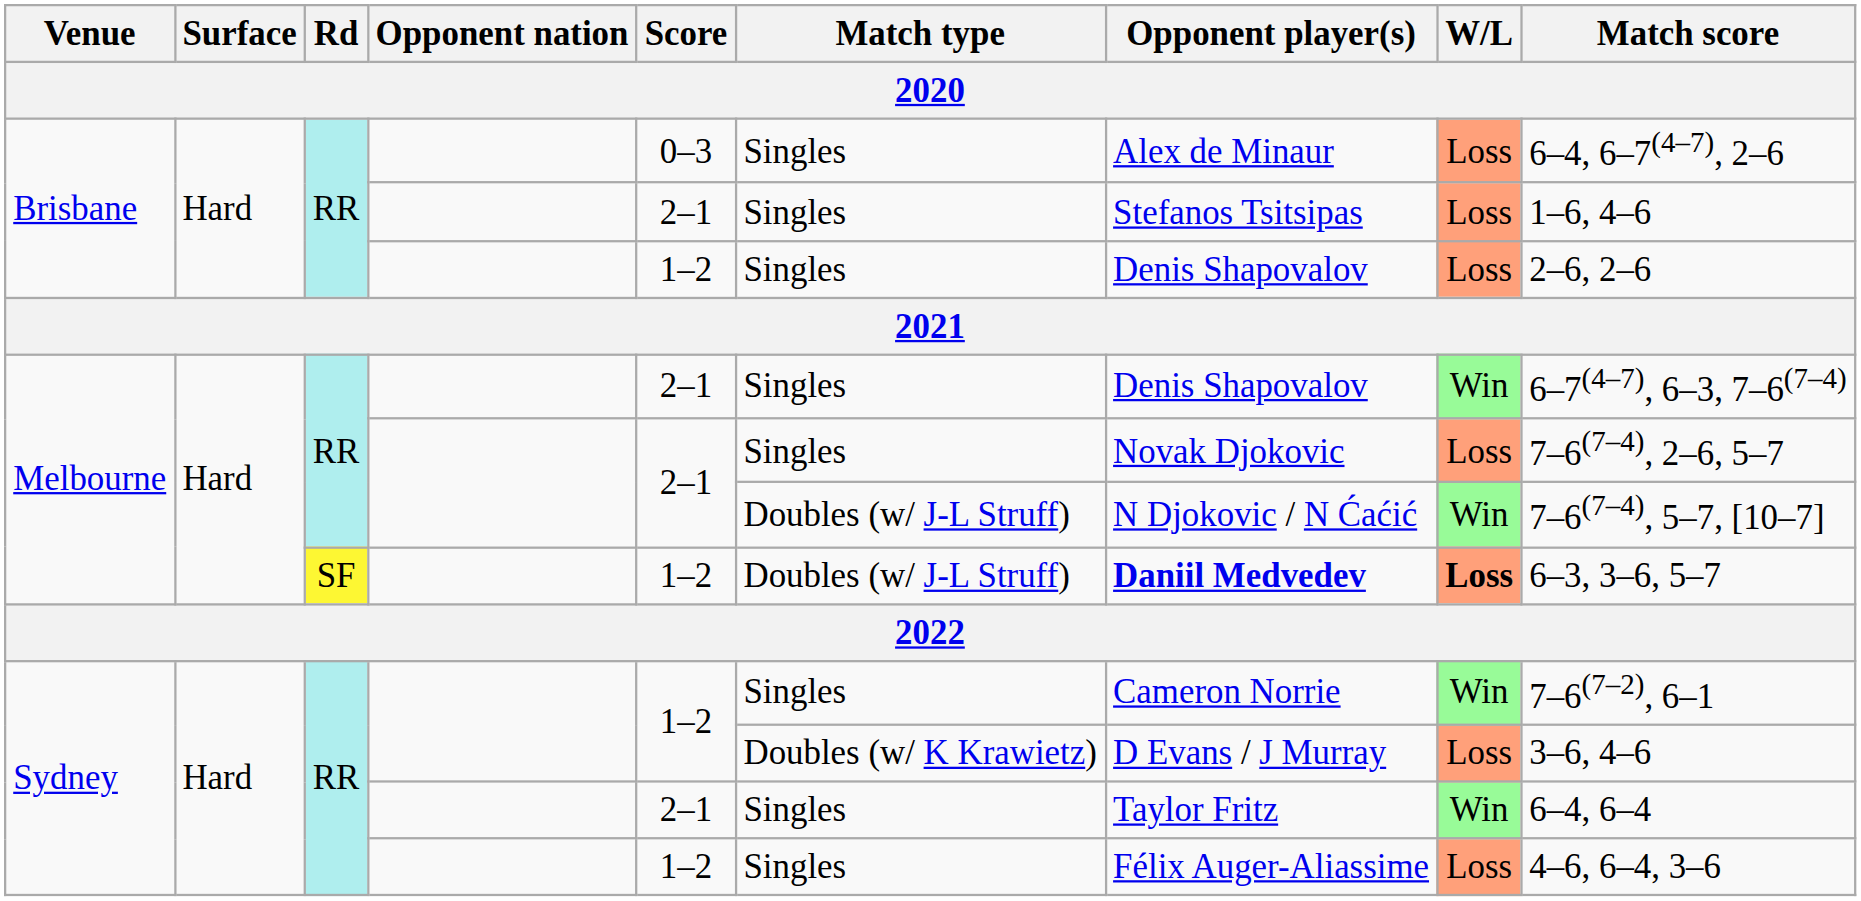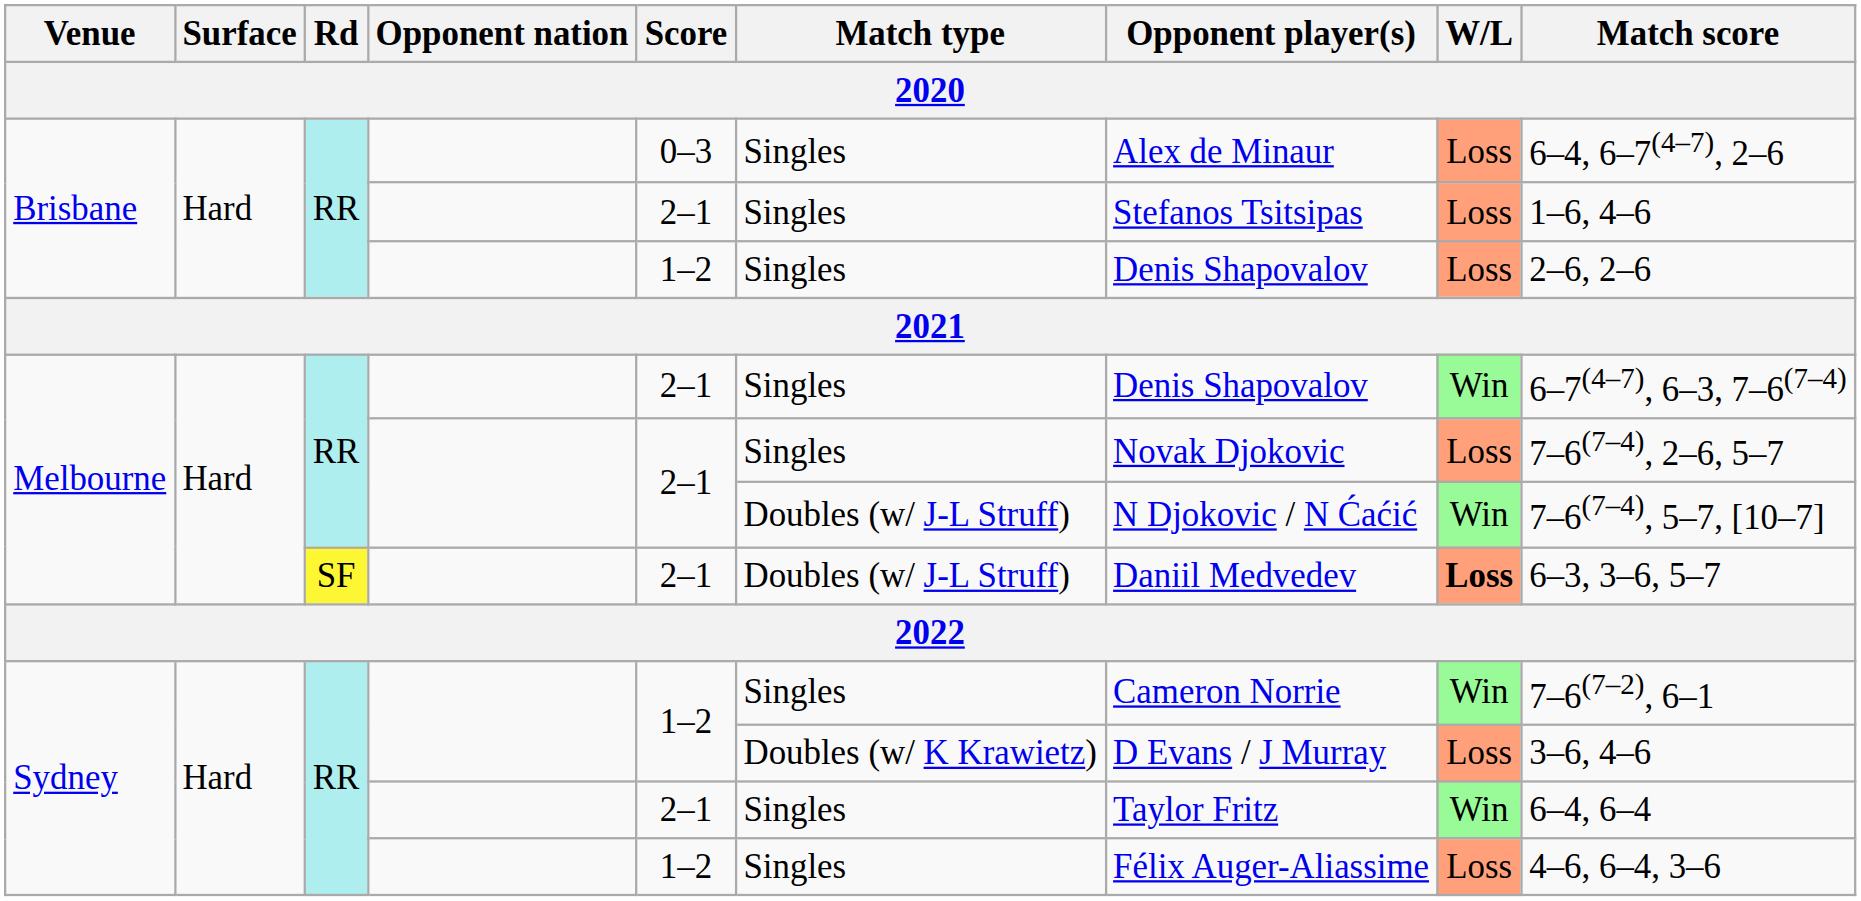 <table class="wikitable nowrap" style=font-size:96%>
 <tr>
 <th>Venue</th>
 <th>Surface</th>
 <th>Rd</th>
 <th>Opponent nation</th>
 <th>Score</th>
 <th>Match type</th>
 <th>Opponent player(s)</th>
 <th>W/L</th>
 <th>Match score</th>
 </tr>
 <tr>
 <th colspan="9"><a href='#'>2020</a></th>
 </tr>
 <tr>
 <td rowspan="3"><a href='#'>Brisbane</a></td>
 <td rowspan="3">Hard</td>
 <td rowspan="3" bgcolor="AFEEEE" align="center">RR</td>
 <td></td>
 <td align="center">0–3</td>
 <td>Singles</td>
 <td><a href='#'>Alex de Minaur</a></td>
 <td bgcolor=FFA07A align=center>Loss</td>
 <td>6–4, 6–7<sup>(4–7)</sup>, 2–6</td>
 </tr>
 <tr>
 <td></td>
 <td align="center">2–1</td>
 <td>Singles</td>
 <td><a href='#'>Stefanos Tsitsipas</a></td>
 <td bgcolor=FFA07A align=center>Loss</td>
 <td>1–6, 4–6</td>
 </tr>
 <tr>
 <td></td>
 <td align="center">1–2</td>
 <td>Singles</td>
 <td><a href='#'>Denis Shapovalov</a></td>
 <td bgcolor=FFA07A align=center>Loss</td>
 <td>2–6, 2–6</td>
 </tr>
 <tr>
 <th colspan="9"><a href='#'>2021</a></th>
 </tr>
 <tr>
 <td rowspan="4"><a href='#'>Melbourne</a></td>
 <td rowspan="4">Hard</td>
 <td rowspan="3" bgcolor="AFEEEE" align="center">RR</td>
 <td></td>
 <td align="center">2–1</td>
 <td>Singles</td>
 <td><a href='#'>Denis Shapovalov</a></td>
 <td bgcolor=98FB98 align=center>Win</td>
 <td>6–7<sup>(4–7)</sup>, 6–3, 7–6<sup>(7–4)</sup></td>
 </tr>
 <tr>
 <td rowspan=2></td>
 <td rowspan=2 align="center">2–1</td>
 <td>Singles</td>
 <td><a href='#'>Novak Djokovic</a></td>
 <td bgcolor=FFA07A align=center>Loss</td>
 <td>7–6<sup>(7–4)</sup>, 2–6, 5–7</td>
 </tr>
 <tr>
 <td>Doubles (w/ <a href='#'>J-L Struff</a>)</td>
 <td><a href='#'>N Djokovic</a> / <a href='#'>N Ćaćić</a></td>
 <td bgcolor=98FB98 align=center>Win</td>
 <td>7–6<sup>(7–4)</sup>, 5–7, [10–7]</td>
 </tr>
 <tr>
 <td bgcolor=FDF733 align=center>SF</td>
 <td></td>
-<td align="center">1–2</td>
+<td align="center">2–1</td>
 <td>Doubles (w/ <a href='#'>J-L Struff</a>)</td>
-<td><strong><a href='#'>Daniil Medvedev</a></strong></td>
+<td><a href='#'>Daniil Medvedev</a></td>
 <td bgcolor=FFA07A align=center><strong>Loss</strong></td>
 <td>6–3, 3–6, 5–7</td>
 </tr>
 <tr>
 <th colspan="9"><a href='#'>2022</a></th>
 </tr>
 <tr>
 <td rowspan="4"><a href='#'>Sydney</a></td>
 <td rowspan="4">Hard</td>
 <td rowspan="4" bgcolor="AFEEEE" align="center">RR</td>
 <td rowspan="2"></td>
 <td rowspan="2" align="center">1–2</td>
 <td>Singles</td>
 <td><a href='#'>Cameron Norrie</a></td>
 <td bgcolor=98FB98 align=center>Win</td>
 <td>7–6<sup>(7–2)</sup>, 6–1</td>
 </tr>
 <tr>
 <td>Doubles (w/ <a href='#'>K Krawietz</a>)</td>
 <td><a href='#'>D Evans</a> / <a href='#'>J Murray</a></td>
 <td bgcolor=FFA07A align=center>Loss</td>
 <td>3–6, 4–6</td>
 </tr>
 <tr>
 <td></td>
 <td align="center">2–1</td>
 <td>Singles</td>
 <td><a href='#'>Taylor Fritz</a></td>
 <td bgcolor=98FB98 align=center>Win</td>
 <td>6–4, 6–4</td>
 </tr>
 <tr>
 <td></td>
 <td align="center">1–2</td>
 <td>Singles</td>
 <td><a href='#'>Félix Auger-Aliassime</a></td>
 <td bgcolor=FFA07A align=center>Loss</td>
 <td>4–6, 6–4, 3–6</td>
 </tr>
 </table>
